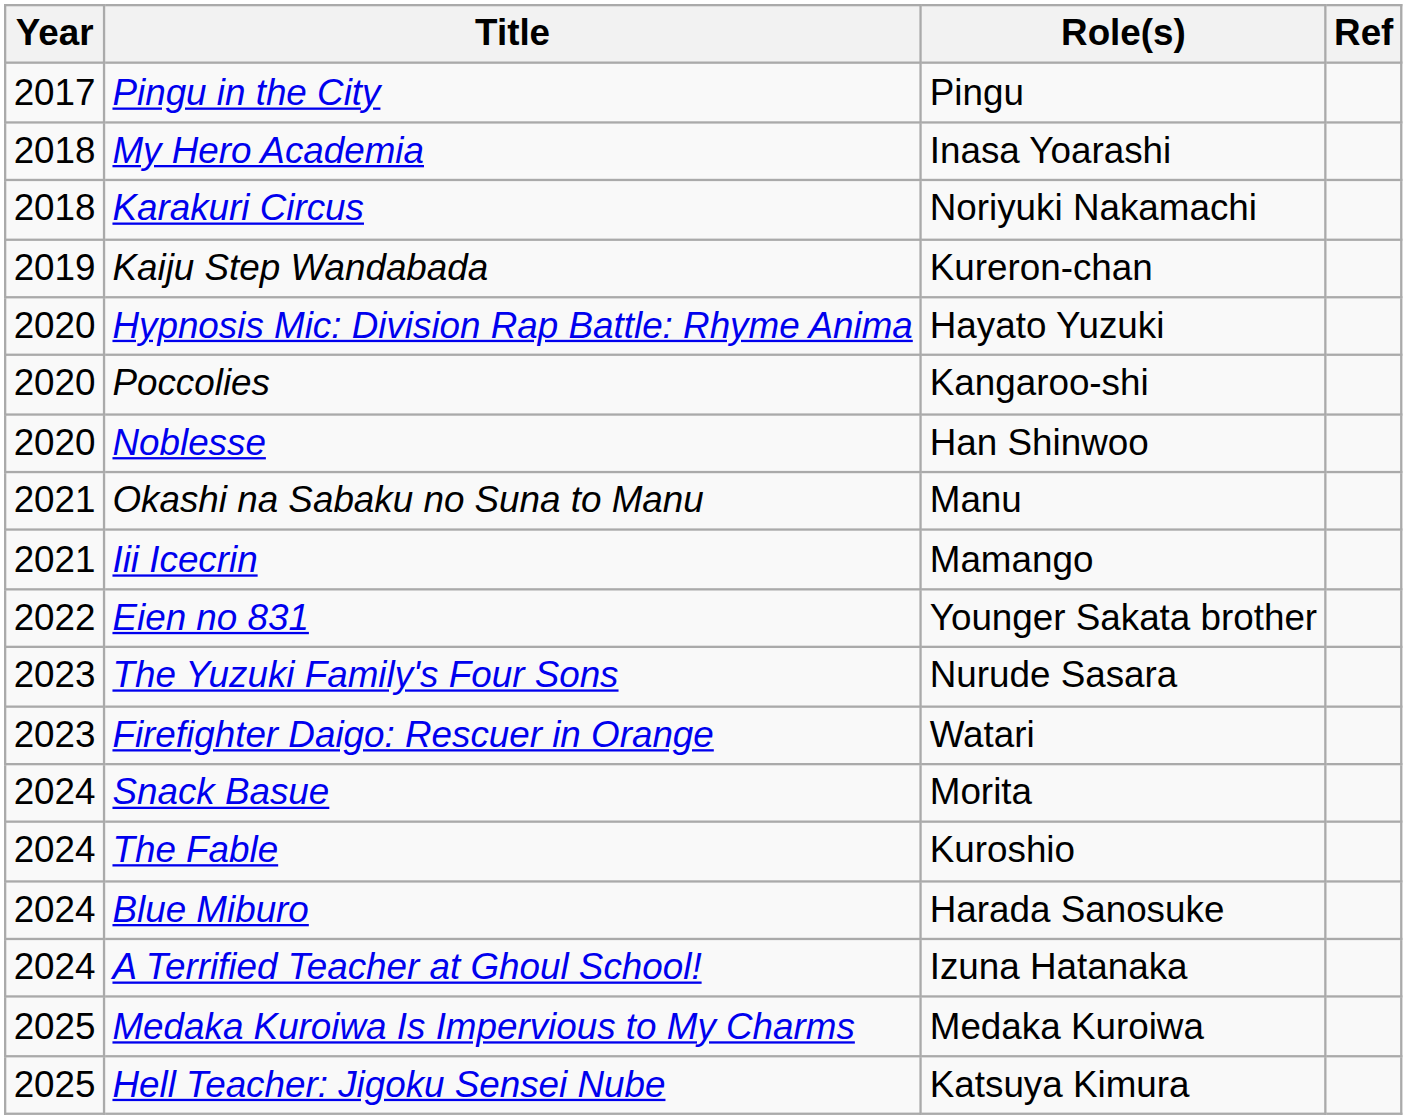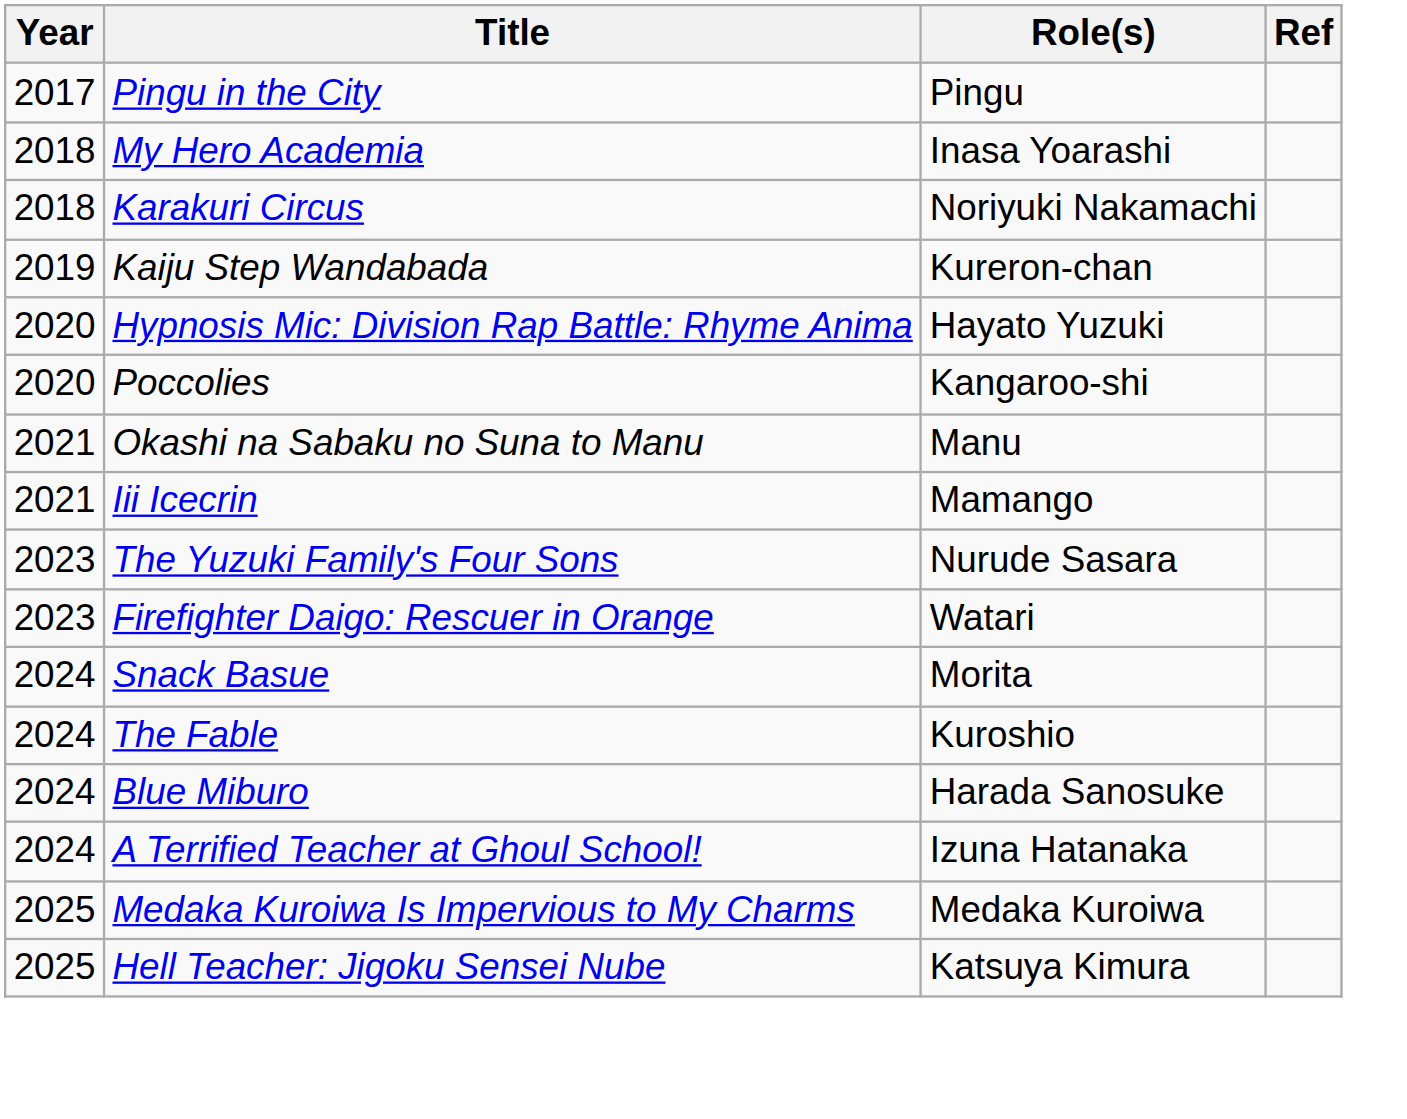 <table class="wikitable">
 <tr>
 <th>Year</th>
 <th>Title</th>
 <th>Role(s)</th>
 <th>Ref</th>
 </tr>
 <tr>
 <td>2017</td>
 <td><em><a href='#'>Pingu in the City</a></em></td>
 <td>Pingu</td>
 <td></td>
 </tr>
 <tr>
 <td>2018</td>
 <td><em><a href='#'>My Hero Academia</a></em></td>
 <td>Inasa Yoarashi</td>
 <td></td>
 </tr>
 <tr>
 <td>2018</td>
 <td><em><a href='#'>Karakuri Circus</a></em></td>
 <td>Noriyuki Nakamachi</td>
 <td></td>
 </tr>
 <tr>
 <td>2019</td>
 <td><em>Kaiju Step Wandabada</em></td>
 <td>Kureron-chan</td>
 <td></td>
 </tr>
 <tr>
 <td>2020</td>
 <td><em><a href='#'>Hypnosis Mic: Division Rap Battle: Rhyme Anima</a></em></td>
 <td>Hayato Yuzuki</td>
 <td></td>
 </tr>
 <tr>
 <td>2020</td>
 <td><em>Poccolies</em></td>
 <td>Kangaroo-shi</td>
 <td></td>
 </tr>
 <tr>
-<td>2020</td>
-<td><em><a href='#'>Noblesse</a></em></td>
-<td>Han Shinwoo</td>
-<td></td>
-</tr>
-<tr>
 <td>2021</td>
 <td><em>Okashi na Sabaku no Suna to Manu</em></td>
 <td>Manu</td>
 <td></td>
 </tr>
 <tr>
 <td>2021</td>
 <td><em><a href='#'>Iii Icecrin</a></em></td>
 <td>Mamango</td>
-<td></td>
-</tr>
-<tr>
-<td>2022</td>
-<td><em><a href='#'>Eien no 831</a></em></td>
-<td>Younger Sakata brother</td>
 <td></td>
 </tr>
 <tr>
 <td>2023</td>
 <td><em><a href='#'>The Yuzuki Family's Four Sons</a></em></td>
 <td>Nurude Sasara</td>
 <td></td>
 </tr>
 <tr>
 <td>2023</td>
 <td><em><a href='#'>Firefighter Daigo: Rescuer in Orange</a></em></td>
 <td>Watari</td>
 <td></td>
 </tr>
 <tr>
 <td>2024</td>
 <td><em><a href='#'>Snack Basue</a></em></td>
 <td>Morita</td>
 <td></td>
 </tr>
 <tr>
 <td>2024</td>
 <td><em><a href='#'>The Fable</a></em></td>
 <td>Kuroshio</td>
 <td></td>
 </tr>
 <tr>
 <td>2024</td>
 <td><em><a href='#'>Blue Miburo</a></em></td>
 <td>Harada Sanosuke</td>
 <td></td>
 </tr>
 <tr>
 <td>2024</td>
 <td><em><a href='#'>A Terrified Teacher at Ghoul School!</a></em></td>
 <td>Izuna Hatanaka</td>
 <td></td>
 </tr>
 <tr>
 <td>2025</td>
 <td><em><a href='#'>Medaka Kuroiwa Is Impervious to My Charms</a></em></td>
 <td>Medaka Kuroiwa</td>
 <td></td>
 </tr>
 <tr>
 <td>2025</td>
 <td><em><a href='#'>Hell Teacher: Jigoku Sensei Nube</a></em></td>
 <td>Katsuya Kimura</td>
 <td></td>
 </tr>
 </table>
